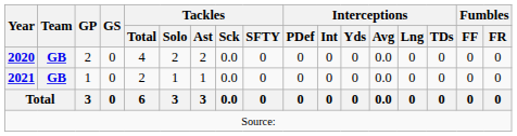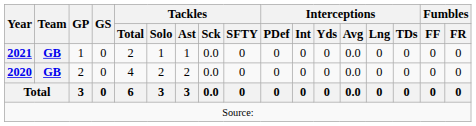 <table class="wikitable" style="text-align: center;">
 <tr>
 <th rowspan=2>Year</th>
 <th rowspan=2>Team</th>
 <th rowspan=2>GP</th>
 <th rowspan=2>GS</th>
 <th colspan=5>Tackles</th>
 <th colspan=6>Interceptions</th>
 <th colspan=2>Fumbles</th>
 </tr>
 <tr>
 <th>Total</th>
 <th>Solo</th>
 <th>Ast</th>
 <th>Sck</th>
 <th>SFTY</th>
 <th>PDef</th>
 <th>Int</th>
 <th>Yds</th>
 <th>Avg</th>
 <th>Lng</th>
 <th>TDs</th>
 <th>FF</th>
 <th>FR</th>
 </tr>
 <tr>
-<th><a href='#'>2020</a></th>
+<th><a href='#'>2021</a></th>
 <th><a href='#'>GB</a></th>
+<td>1</td>
+<td>0</td>
 <td>2</td>
-<td>0</td>
-<td>4</td>
-<td>2</td>
-<td>2</td>
+<td>1</td>
+<td>1</td>
 <td>0.0</td>
 <td>0</td>
 <td>0</td>
 <td>0</td>
 <td>0</td>
 <td>0.0</td>
 <td>0</td>
 <td>0</td>
 <td>0</td>
 <td>0</td>
 </tr>
 <tr>
-<th><a href='#'>2021</a></th>
+<th><a href='#'>2020</a></th>
 <th><a href='#'>GB</a></th>
-<td>1</td>
+<td>2</td>
 <td>0</td>
+<td>4</td>
 <td>2</td>
-<td>1</td>
-<td>1</td>
+<td>2</td>
 <td>0.0</td>
 <td>0</td>
 <td>0</td>
 <td>0</td>
 <td>0</td>
 <td>0.0</td>
 <td>0</td>
 <td>0</td>
 <td>0</td>
 <td>0</td>
 </tr>
 <tr>
 <th colspan="2">Total</th>
 <th>3</th>
 <th>0</th>
 <th>6</th>
 <th>3</th>
 <th>3</th>
 <th>0.0</th>
 <th>0</th>
 <th>0</th>
 <th>0</th>
 <th>0</th>
 <th>0.0</th>
 <th>0</th>
 <th>0</th>
 <th>0</th>
 <th>0</th>
 </tr>
 <tr>
 <td colspan="17"><small>Source: </small></td>
 </tr>
 </table>
